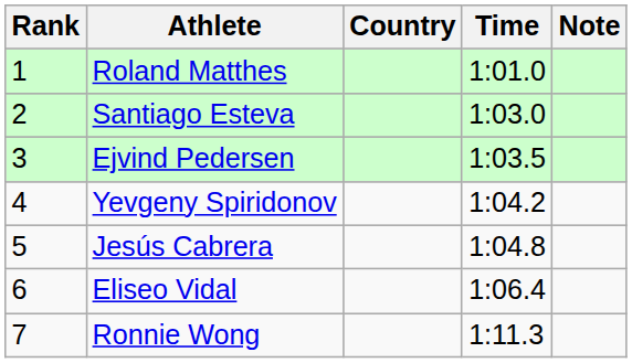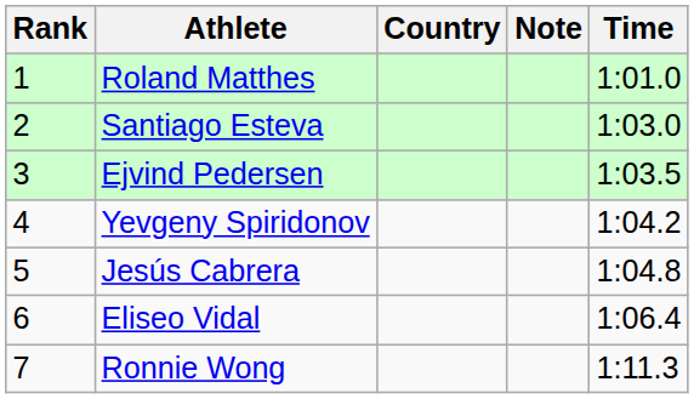 <table class="wikitable sortable">
 <tr>
 <th>Rank</th>
 <th>Athlete</th>
 <th>Country</th>
+<th>Note</th>
 <th>Time</th>
-<th>Note</th>
 </tr>
 <tr bgcolor=#CCFFCC>
 <td>1</td>
 <td><a href='#'>Roland Matthes</a></td>
 <td></td>
+<td></td>
 <td>1:01.0</td>
-<td></td>
 </tr>
 <tr bgcolor=#CCFFCC>
 <td>2</td>
 <td><a href='#'>Santiago Esteva</a></td>
 <td></td>
+<td></td>
 <td>1:03.0</td>
-<td></td>
 </tr>
 <tr bgcolor=#CCFFCC>
 <td>3</td>
 <td><a href='#'>Ejvind Pedersen</a></td>
 <td></td>
+<td></td>
 <td>1:03.5</td>
-<td></td>
 </tr>
 <tr>
 <td>4</td>
 <td><a href='#'>Yevgeny Spiridonov</a></td>
 <td></td>
+<td></td>
 <td>1:04.2</td>
-<td></td>
 </tr>
 <tr>
 <td>5</td>
 <td><a href='#'>Jesús Cabrera</a></td>
 <td></td>
+<td></td>
 <td>1:04.8</td>
-<td></td>
 </tr>
 <tr>
 <td>6</td>
 <td><a href='#'>Eliseo Vidal</a></td>
 <td></td>
+<td></td>
 <td>1:06.4</td>
-<td></td>
 </tr>
 <tr>
 <td>7</td>
 <td><a href='#'>Ronnie Wong</a></td>
 <td></td>
+<td></td>
 <td>1:11.3</td>
-<td></td>
 </tr>
 </table>
